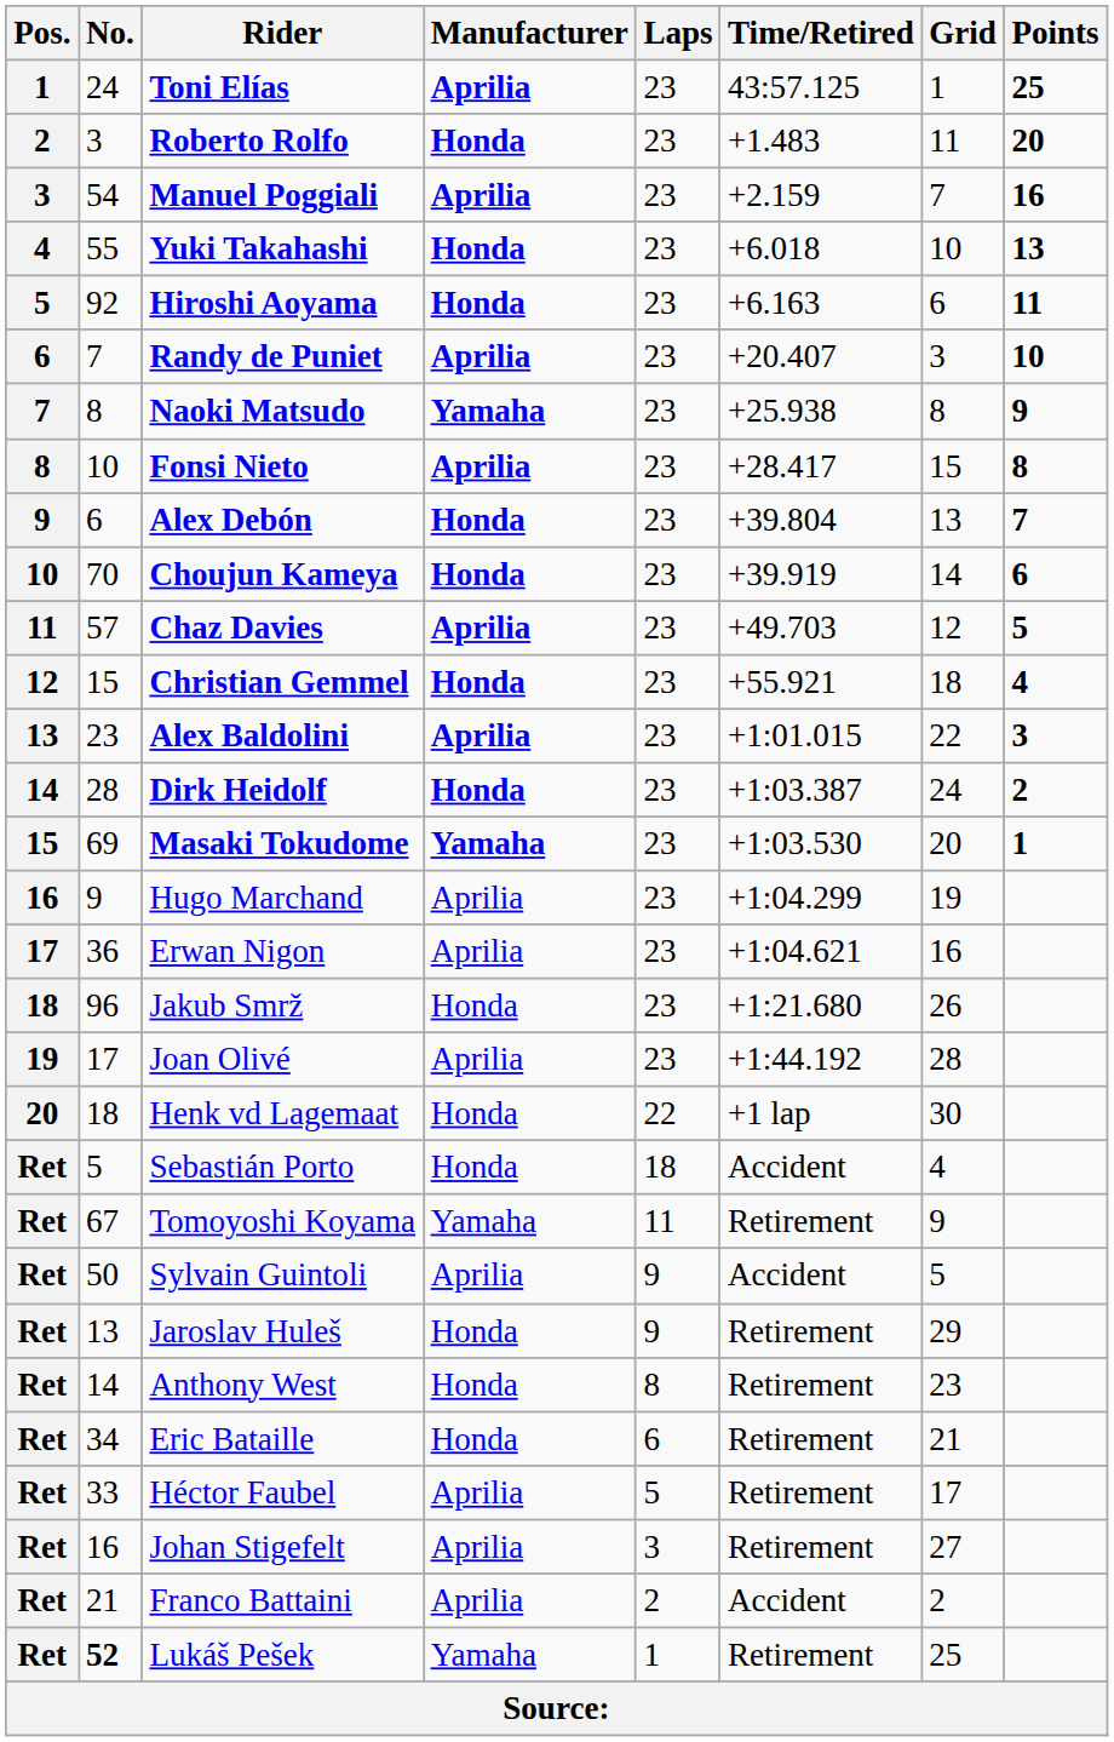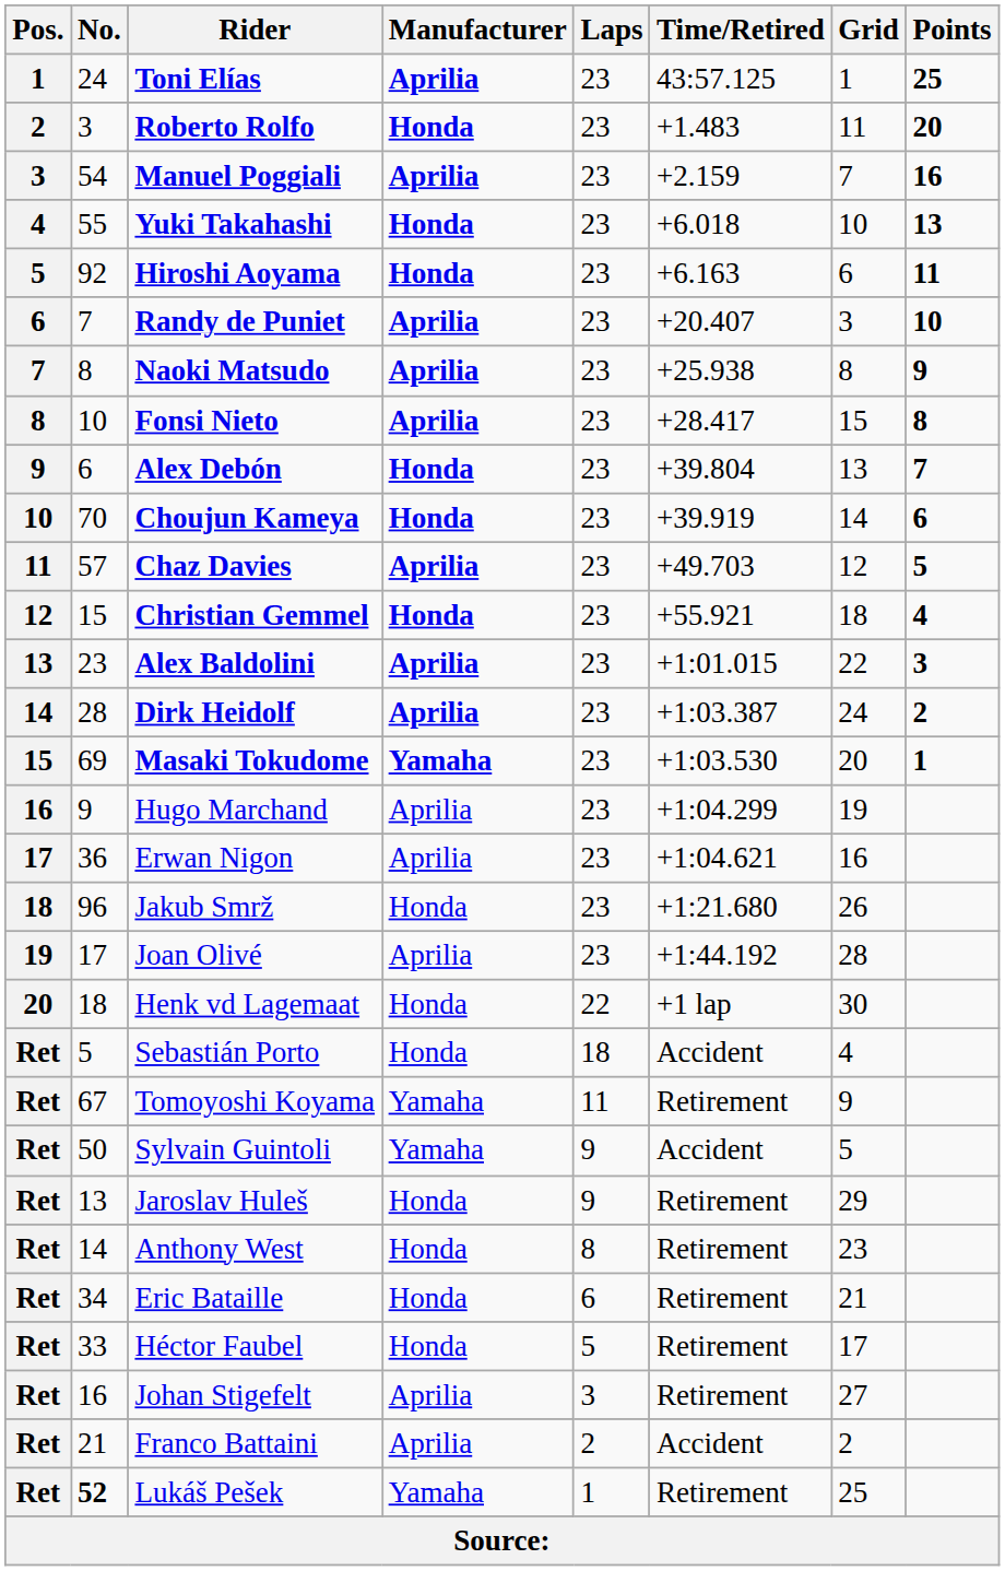 <table class="wikitable" style="font-size: 95%;">
 <tr>
 <th>Pos.</th>
 <th>No.</th>
 <th>Rider</th>
 <th>Manufacturer</th>
 <th>Laps</th>
 <th>Time/Retired</th>
 <th>Grid</th>
 <th>Points</th>
 </tr>
 <tr>
 <th>1</th>
 <td>24</td>
 <td> <strong><a href='#'>Toni Elías</a></strong></td>
 <td><strong><a href='#'>Aprilia</a></strong></td>
 <td>23</td>
 <td>43:57.125</td>
 <td>1</td>
 <td><strong>25</strong></td>
 </tr>
 <tr>
 <th>2</th>
 <td>3</td>
 <td> <strong><a href='#'>Roberto Rolfo</a></strong></td>
 <td><strong><a href='#'>Honda</a></strong></td>
 <td>23</td>
 <td>+1.483</td>
 <td>11</td>
 <td><strong>20</strong></td>
 </tr>
 <tr>
 <th>3</th>
 <td>54</td>
 <td> <strong><a href='#'>Manuel Poggiali</a></strong></td>
 <td><strong><a href='#'>Aprilia</a></strong></td>
 <td>23</td>
 <td>+2.159</td>
 <td>7</td>
 <td><strong>16</strong></td>
 </tr>
 <tr>
 <th>4</th>
 <td>55</td>
 <td> <strong><a href='#'>Yuki Takahashi</a></strong></td>
 <td><strong><a href='#'>Honda</a></strong></td>
 <td>23</td>
 <td>+6.018</td>
 <td>10</td>
 <td><strong>13</strong></td>
 </tr>
 <tr>
 <th>5</th>
 <td>92</td>
 <td> <strong><a href='#'>Hiroshi Aoyama</a></strong></td>
 <td><strong><a href='#'>Honda</a></strong></td>
 <td>23</td>
 <td>+6.163</td>
 <td>6</td>
 <td><strong>11</strong></td>
 </tr>
 <tr>
 <th>6</th>
 <td>7</td>
 <td> <strong><a href='#'>Randy de Puniet</a></strong></td>
 <td><strong><a href='#'>Aprilia</a></strong></td>
 <td>23</td>
 <td>+20.407</td>
 <td>3</td>
 <td><strong>10</strong></td>
 </tr>
 <tr>
 <th>7</th>
 <td>8</td>
 <td> <strong><a href='#'>Naoki Matsudo</a></strong></td>
-<td><strong><a href='#'>Yamaha</a></strong></td>
+<td><strong><a href='#'>Aprilia</a></strong></td>
 <td>23</td>
 <td>+25.938</td>
 <td>8</td>
 <td><strong>9</strong></td>
 </tr>
 <tr>
 <th>8</th>
 <td>10</td>
 <td> <strong><a href='#'>Fonsi Nieto</a></strong></td>
 <td><strong><a href='#'>Aprilia</a></strong></td>
 <td>23</td>
 <td>+28.417</td>
 <td>15</td>
 <td><strong>8</strong></td>
 </tr>
 <tr>
 <th>9</th>
 <td>6</td>
 <td> <strong><a href='#'>Alex Debón</a></strong></td>
 <td><strong><a href='#'>Honda</a></strong></td>
 <td>23</td>
 <td>+39.804</td>
 <td>13</td>
 <td><strong>7</strong></td>
 </tr>
 <tr>
 <th>10</th>
 <td>70</td>
 <td> <strong><a href='#'>Choujun Kameya</a></strong></td>
 <td><strong><a href='#'>Honda</a></strong></td>
 <td>23</td>
 <td>+39.919</td>
 <td>14</td>
 <td><strong>6</strong></td>
 </tr>
 <tr>
 <th>11</th>
 <td>57</td>
 <td> <strong><a href='#'>Chaz Davies</a></strong></td>
 <td><strong><a href='#'>Aprilia</a></strong></td>
 <td>23</td>
 <td>+49.703</td>
 <td>12</td>
 <td><strong>5</strong></td>
 </tr>
 <tr>
 <th>12</th>
 <td>15</td>
 <td> <strong><a href='#'>Christian Gemmel</a></strong></td>
 <td><strong><a href='#'>Honda</a></strong></td>
 <td>23</td>
 <td>+55.921</td>
 <td>18</td>
 <td><strong>4</strong></td>
 </tr>
 <tr>
 <th>13</th>
 <td>23</td>
 <td> <strong><a href='#'>Alex Baldolini</a></strong></td>
 <td><strong><a href='#'>Aprilia</a></strong></td>
 <td>23</td>
 <td>+1:01.015</td>
 <td>22</td>
 <td><strong>3</strong></td>
 </tr>
 <tr>
 <th>14</th>
 <td>28</td>
 <td> <strong><a href='#'>Dirk Heidolf</a></strong></td>
-<td><strong><a href='#'>Honda</a></strong></td>
+<td><strong><a href='#'>Aprilia</a></strong></td>
 <td>23</td>
 <td>+1:03.387</td>
 <td>24</td>
 <td><strong>2</strong></td>
 </tr>
 <tr>
 <th>15</th>
 <td>69</td>
 <td> <strong><a href='#'>Masaki Tokudome</a></strong></td>
 <td><strong><a href='#'>Yamaha</a></strong></td>
 <td>23</td>
 <td>+1:03.530</td>
 <td>20</td>
 <td><strong>1</strong></td>
 </tr>
 <tr>
 <th>16</th>
 <td>9</td>
 <td> <a href='#'>Hugo Marchand</a></td>
 <td><a href='#'>Aprilia</a></td>
 <td>23</td>
 <td>+1:04.299</td>
 <td>19</td>
 <td></td>
 </tr>
 <tr>
 <th>17</th>
 <td>36</td>
 <td> <a href='#'>Erwan Nigon</a></td>
 <td><a href='#'>Aprilia</a></td>
 <td>23</td>
 <td>+1:04.621</td>
 <td>16</td>
 <td></td>
 </tr>
 <tr>
 <th>18</th>
 <td>96</td>
 <td> <a href='#'>Jakub Smrž</a></td>
 <td><a href='#'>Honda</a></td>
 <td>23</td>
 <td>+1:21.680</td>
 <td>26</td>
 <td></td>
 </tr>
 <tr>
 <th>19</th>
 <td>17</td>
 <td> <a href='#'>Joan Olivé</a></td>
 <td><a href='#'>Aprilia</a></td>
 <td>23</td>
 <td>+1:44.192</td>
 <td>28</td>
 <td></td>
 </tr>
 <tr>
 <th>20</th>
 <td>18</td>
 <td> <a href='#'>Henk vd Lagemaat</a></td>
 <td><a href='#'>Honda</a></td>
 <td>22</td>
 <td>+1 lap</td>
 <td>30</td>
 <td></td>
 </tr>
 <tr>
 <th>Ret</th>
 <td>5</td>
 <td> <a href='#'>Sebastián Porto</a></td>
 <td><a href='#'>Honda</a></td>
 <td>18</td>
 <td>Accident</td>
 <td>4</td>
 <td></td>
 </tr>
 <tr>
 <th>Ret</th>
 <td>67</td>
 <td> <a href='#'>Tomoyoshi Koyama</a></td>
 <td><a href='#'>Yamaha</a></td>
 <td>11</td>
 <td>Retirement</td>
 <td>9</td>
 <td></td>
 </tr>
 <tr>
 <th>Ret</th>
 <td>50</td>
 <td> <a href='#'>Sylvain Guintoli</a></td>
-<td><a href='#'>Aprilia</a></td>
+<td><a href='#'>Yamaha</a></td>
 <td>9</td>
 <td>Accident</td>
 <td>5</td>
 <td></td>
 </tr>
 <tr>
 <th>Ret</th>
 <td>13</td>
 <td> <a href='#'>Jaroslav Huleš</a></td>
 <td><a href='#'>Honda</a></td>
 <td>9</td>
 <td>Retirement</td>
 <td>29</td>
 <td></td>
 </tr>
 <tr>
 <th>Ret</th>
 <td>14</td>
 <td> <a href='#'>Anthony West</a></td>
 <td><a href='#'>Honda</a></td>
 <td>8</td>
 <td>Retirement</td>
 <td>23</td>
 <td></td>
 </tr>
 <tr>
 <th>Ret</th>
 <td>34</td>
 <td> <a href='#'>Eric Bataille</a></td>
 <td><a href='#'>Honda</a></td>
 <td>6</td>
 <td>Retirement</td>
 <td>21</td>
 <td></td>
 </tr>
 <tr>
 <th>Ret</th>
 <td>33</td>
 <td> <a href='#'>Héctor Faubel</a></td>
-<td><a href='#'>Aprilia</a></td>
+<td><a href='#'>Honda</a></td>
 <td>5</td>
 <td>Retirement</td>
 <td>17</td>
 <td></td>
 </tr>
 <tr>
 <th>Ret</th>
 <td>16</td>
 <td> <a href='#'>Johan Stigefelt</a></td>
 <td><a href='#'>Aprilia</a></td>
 <td>3</td>
 <td>Retirement</td>
 <td>27</td>
 <td></td>
 </tr>
 <tr>
 <th>Ret</th>
 <td>21</td>
 <td> <a href='#'>Franco Battaini</a></td>
 <td><a href='#'>Aprilia</a></td>
 <td>2</td>
 <td>Accident</td>
 <td>2</td>
 <td></td>
 </tr>
 <tr>
 <th>Ret</th>
 <td><strong>52</strong></td>
 <td> <a href='#'>Lukáš Pešek</a></td>
 <td><a href='#'>Yamaha</a></td>
 <td>1</td>
 <td>Retirement</td>
 <td>25</td>
 <td></td>
 </tr>
 <tr>
 <th colspan=8>Source: </th>
 </tr>
 </table>
